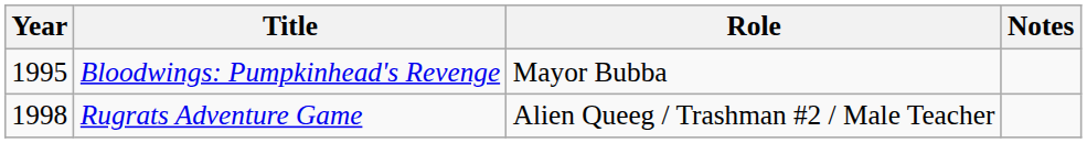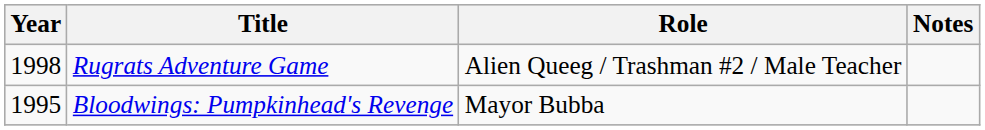 <table class="wikitable sortable">
 <tr>
 <th>Year</th>
 <th>Title</th>
 <th>Role</th>
 <th>Notes</th>
 </tr>
 <tr>
+<td>1998</td>
+<td><em><a href='#'>Rugrats Adventure Game</a></em></td>
+<td>Alien Queeg / Trashman #2 / Male Teacher</td>
+<td></td>
+</tr>
+<tr>
 <td>1995</td>
 <td><em><a href='#'>Bloodwings: Pumpkinhead's Revenge</a></em></td>
 <td>Mayor Bubba</td>
 <td></td>
 </tr>
-<tr>
-<td>1998</td>
-<td><em><a href='#'>Rugrats Adventure Game</a></em></td>
-<td>Alien Queeg / Trashman #2 / Male Teacher</td>
-<td></td>
-</tr>
 </table>
